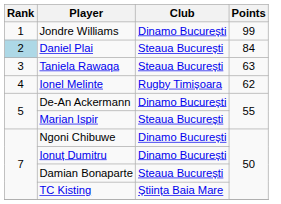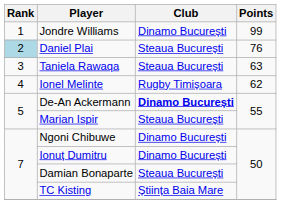 <table class="wikitable sortable" style="text-align:center">
 <tr>
 <th>Rank</th>
 <th>Player</th>
 <th>Club</th>
 <th>Points</th>
 </tr>
 <tr>
 <td>1</td>
 <td align=left> Jondre Williams</td>
 <td align=left><a href='#'>Dinamo București</a></td>
 <td>99</td>
 </tr>
 <tr>
 <td style="background: lightblue;">2</td>
 <td align=left> <a href='#'>Daniel Plai</a></td>
 <td align=left><a href='#'>Steaua București</a></td>
-<td>84</td>
+<td>76</td>
 </tr>
 <tr>
 <td>3</td>
 <td align=left> <a href='#'>Taniela Rawaqa</a></td>
 <td align=left><a href='#'>Steaua București</a></td>
 <td>63</td>
 </tr>
 <tr>
 <td>4</td>
 <td align=left> <a href='#'>Ionel Melinte</a></td>
 <td align=left><a href='#'>Rugby Timișoara</a></td>
 <td>62</td>
 </tr>
 <tr>
 <td rowspan=2>5</td>
 <td align=left> De-An Ackermann</td>
-<td align=left><a href='#'>Dinamo București</a></td>
+<td align=left><strong><a href='#'>Dinamo București</a></strong></td>
 <td rowspan=2>55</td>
 </tr>
 <tr>
 <td align=left> <a href='#'>Marian Ispir</a></td>
 <td align=left><a href='#'>Steaua București</a></td>
 </tr>
 <tr>
 <td rowspan=4>7</td>
 <td align=left> Ngoni Chibuwe</td>
 <td align=left><a href='#'>Dinamo București</a></td>
 <td rowspan=4>50</td>
 </tr>
 <tr>
 <td align=left> <a href='#'>Ionuț Dumitru</a></td>
 <td align=left><a href='#'>Dinamo București</a></td>
 </tr>
 <tr>
 <td align=left> Damian Bonaparte</td>
 <td align=left><a href='#'>Steaua București</a></td>
 </tr>
 <tr>
 <td align=left> <a href='#'>TC Kisting</a></td>
 <td align=left><a href='#'>Știința Baia Mare</a></td>
 </tr>
 <tr>
 </tr>
 </table>
